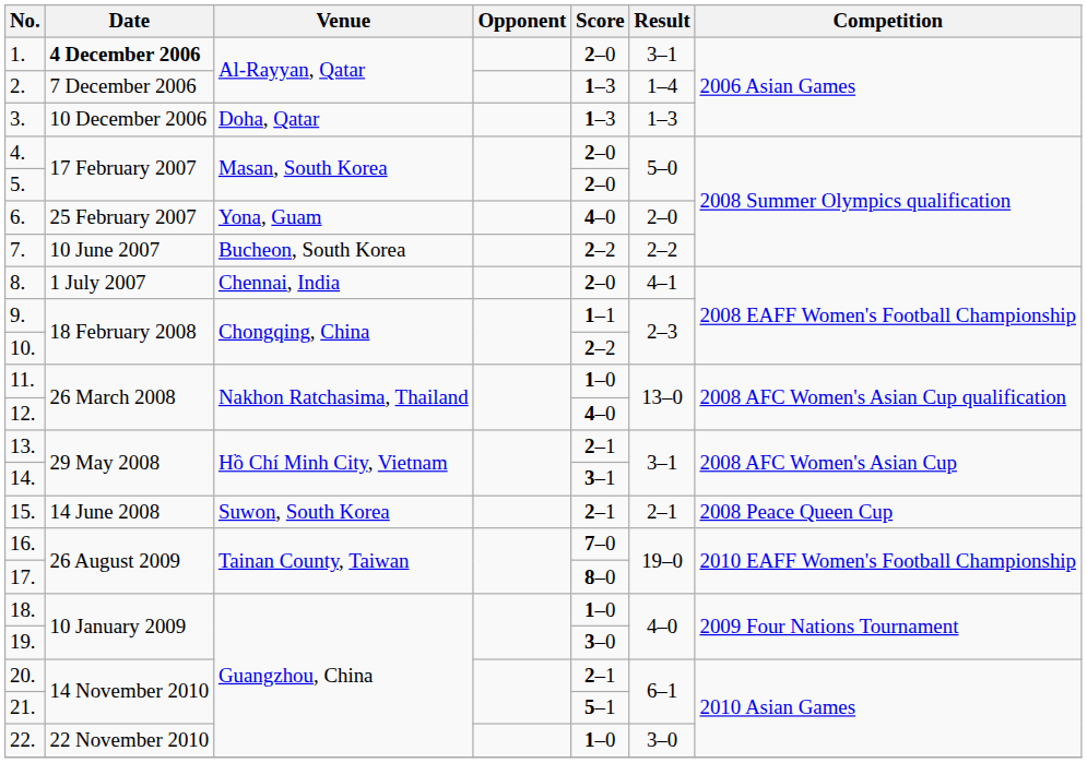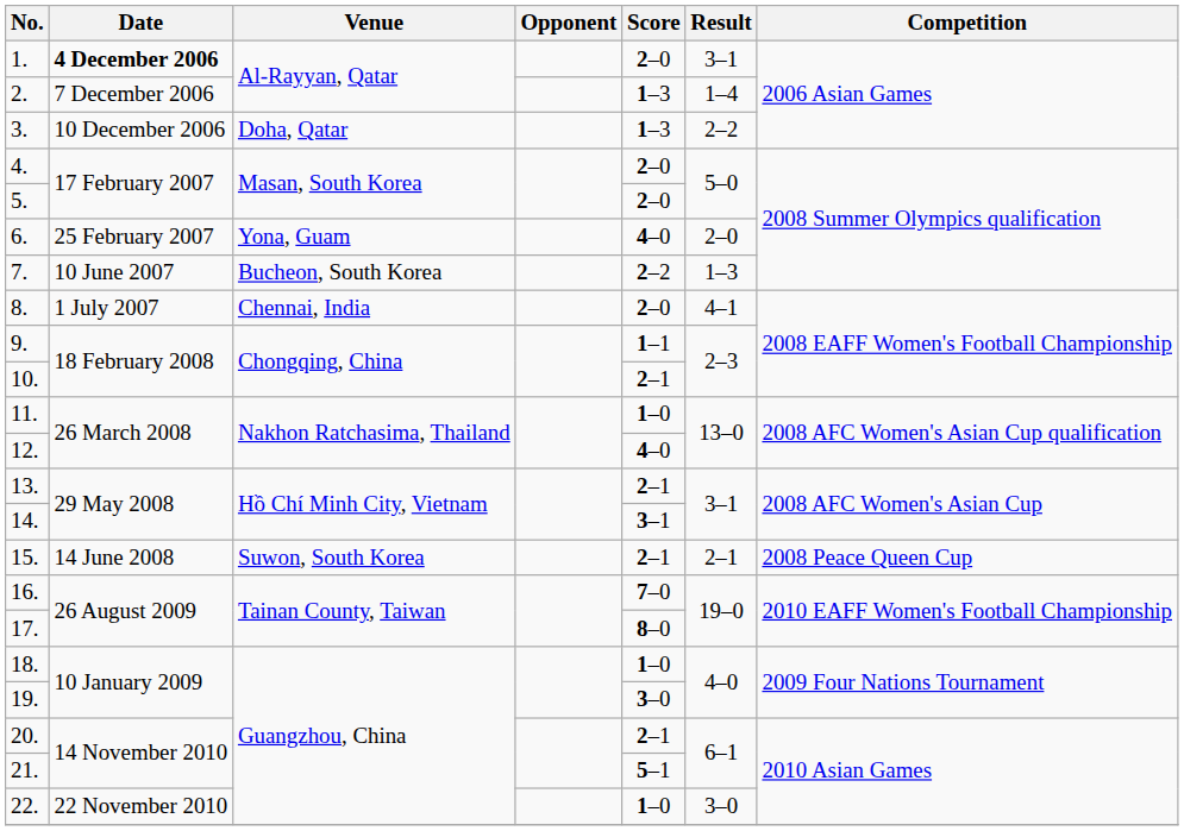 <table class="wikitable">
 <tr>
 <th>No.</th>
 <th>Date</th>
 <th>Venue</th>
 <th>Opponent</th>
 <th>Score</th>
 <th>Result</th>
 <th>Competition</th>
 </tr>
 <tr>
 <td>1.</td>
 <td><strong>4 December 2006</strong></td>
 <td rowspan=2><a href='#'>Al-Rayyan</a>, <a href='#'>Qatar</a></td>
 <td></td>
 <td align=center><strong>2</strong>–0</td>
 <td align=center>3–1</td>
 <td rowspan=3><a href='#'>2006 Asian Games</a></td>
 </tr>
 <tr>
 <td>2.</td>
 <td>7 December 2006</td>
 <td></td>
 <td align=center><strong>1</strong>–3</td>
 <td align=center>1–4</td>
 </tr>
 <tr>
 <td>3.</td>
 <td>10 December 2006</td>
 <td><a href='#'>Doha</a>, <a href='#'>Qatar</a></td>
 <td></td>
 <td align=center><strong>1</strong>–3</td>
-<td align=center>1–3</td>
+<td align=center>2–2</td>
 </tr>
 <tr>
 <td>4.</td>
 <td rowspan=2>17 February 2007</td>
 <td rowspan=2><a href='#'>Masan</a>, <a href='#'>South Korea</a></td>
 <td rowspan=2></td>
 <td align=center><strong>2</strong>–0</td>
 <td rowspan=2 align=center>5–0</td>
 <td rowspan=4><a href='#'>2008 Summer Olympics qualification</a></td>
 </tr>
 <tr>
 <td>5.</td>
 <td align=center><strong>2</strong>–0</td>
 </tr>
 <tr>
 <td>6.</td>
 <td>25 February 2007</td>
 <td><a href='#'>Yona</a>, <a href='#'>Guam</a></td>
 <td></td>
 <td align=center><strong>4</strong>–0</td>
 <td align=center>2–0</td>
 </tr>
 <tr>
 <td>7.</td>
 <td>10 June 2007</td>
 <td><a href='#'>Bucheon</a>, South Korea</td>
 <td></td>
 <td align=center><strong>2</strong>–2</td>
-<td align=center>2–2</td>
+<td align=center>1–3</td>
 </tr>
 <tr>
 <td>8.</td>
 <td>1 July 2007</td>
 <td><a href='#'>Chennai</a>, <a href='#'>India</a></td>
 <td></td>
 <td align=center><strong>2</strong>–0</td>
 <td align=center>4–1</td>
 <td rowspan=3><a href='#'>2008 EAFF Women's Football Championship</a></td>
 </tr>
 <tr>
 <td>9.</td>
 <td rowspan=2>18 February 2008</td>
 <td rowspan=2><a href='#'>Chongqing</a>, <a href='#'>China</a></td>
 <td rowspan=2></td>
 <td align=center><strong>1</strong>–1</td>
 <td rowspan=2 align=center>2–3</td>
 </tr>
 <tr>
 <td>10.</td>
-<td align=center><strong>2</strong>–2</td>
+<td align=center><strong>2</strong>–1</td>
 </tr>
 <tr>
 <td>11.</td>
 <td rowspan=2>26 March 2008</td>
 <td rowspan=2><a href='#'>Nakhon Ratchasima</a>, <a href='#'>Thailand</a></td>
 <td rowspan=2></td>
 <td align=center><strong>1</strong>–0</td>
 <td rowspan=2 align=center>13–0</td>
 <td rowspan=2><a href='#'>2008 AFC Women's Asian Cup qualification</a></td>
 </tr>
 <tr>
 <td>12.</td>
 <td align=center><strong>4</strong>–0</td>
 </tr>
 <tr>
 <td>13.</td>
 <td rowspan=2>29 May 2008</td>
 <td rowspan=2><a href='#'>Hồ Chí Minh City</a>, <a href='#'>Vietnam</a></td>
 <td rowspan=2></td>
 <td align=center><strong>2</strong>–1</td>
 <td rowspan=2 align=center>3–1</td>
 <td rowspan=2><a href='#'>2008 AFC Women's Asian Cup</a></td>
 </tr>
 <tr>
 <td>14.</td>
 <td align=center><strong>3</strong>–1</td>
 </tr>
 <tr>
 <td>15.</td>
 <td>14 June 2008</td>
 <td><a href='#'>Suwon</a>, <a href='#'>South Korea</a></td>
 <td></td>
 <td align=center><strong>2</strong>–1</td>
 <td align=center>2–1</td>
 <td><a href='#'>2008 Peace Queen Cup</a></td>
 </tr>
 <tr>
 <td>16.</td>
 <td rowspan=2>26 August 2009</td>
 <td rowspan=2><a href='#'>Tainan County</a>, <a href='#'>Taiwan</a></td>
 <td rowspan=2></td>
 <td align=center><strong>7</strong>–0</td>
 <td rowspan=2 align=center>19–0</td>
 <td rowspan=2><a href='#'>2010 EAFF Women's Football Championship</a></td>
 </tr>
 <tr>
 <td>17.</td>
 <td align=center><strong>8</strong>–0</td>
 </tr>
 <tr>
 <td>18.</td>
 <td rowspan=2>10 January 2009</td>
 <td rowspan=5><a href='#'>Guangzhou</a>, China</td>
 <td rowspan=2></td>
 <td align=center><strong>1</strong>–0</td>
 <td rowspan=2 align=center>4–0</td>
 <td rowspan=2><a href='#'>2009 Four Nations Tournament</a></td>
 </tr>
 <tr>
 <td>19.</td>
 <td align=center><strong>3</strong>–0</td>
 </tr>
 <tr>
 <td>20.</td>
 <td rowspan=2>14 November 2010</td>
 <td rowspan=2></td>
 <td align=center><strong>2</strong>–1</td>
 <td rowspan=2 align=center>6–1</td>
 <td rowspan=3><a href='#'>2010 Asian Games</a></td>
 </tr>
 <tr>
 <td>21.</td>
 <td align=center><strong>5</strong>–1</td>
 </tr>
 <tr>
 <td>22.</td>
 <td>22 November 2010</td>
 <td></td>
 <td align=center><strong>1</strong>–0</td>
 <td align=center>3–0</td>
 </tr>
 <tr>
 </tr>
 </table>
